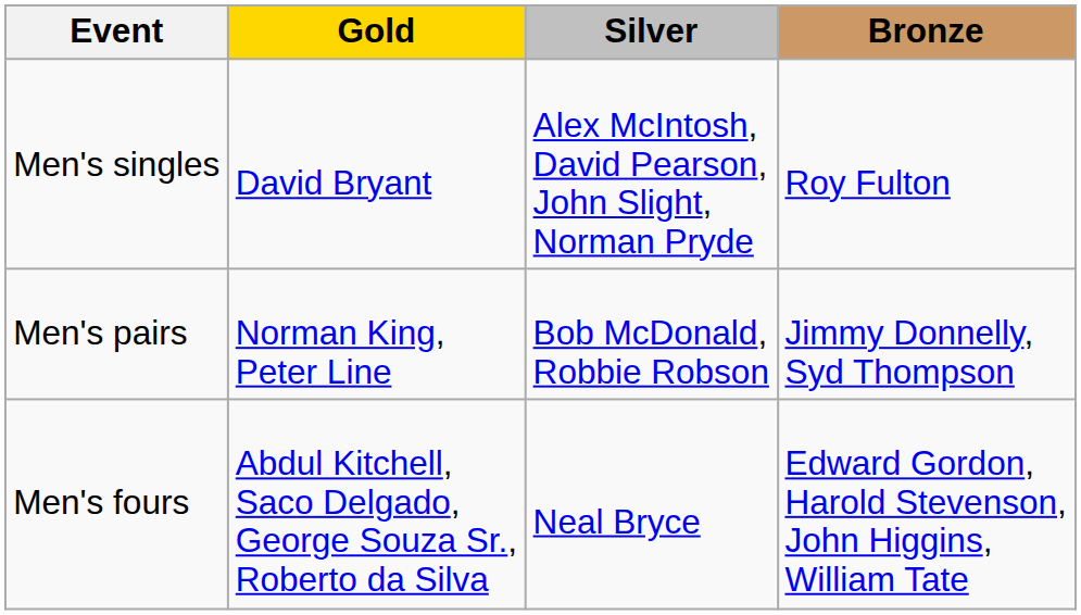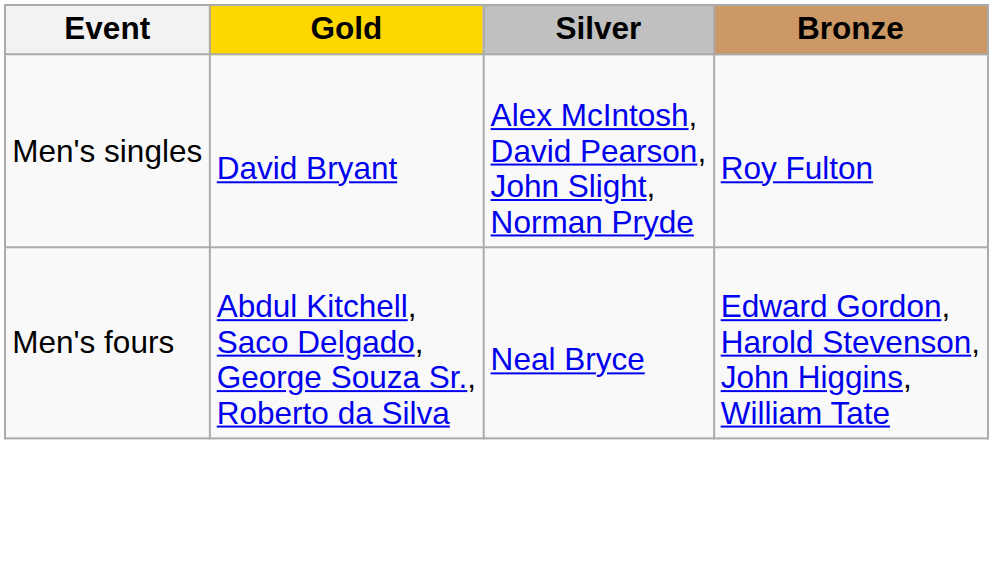 <table class="wikitable" style="font-size: 100%;">
 <tr>
 <th scope=col>Event</th>
 <th scope=col style="background-color: gold;">Gold</th>
 <th scope=col style="background-color: silver;">Silver</th>
 <th scope=col style="background-color: #cc9966;">Bronze</th>
 </tr>
 <tr>
 <td>Men's singles</td>
 <td> <br><a href='#'>David Bryant</a></td>
 <td> <br><a href='#'>Alex McIntosh</a>,<br> <a href='#'>David Pearson</a>,<br> <a href='#'>John Slight</a>,<br> <a href='#'>Norman Pryde</a></td>
 <td> <br><a href='#'>Roy Fulton</a></td>
 </tr>
 <tr>
-<td>Men's pairs</td>
-<td> <br><a href='#'>Norman King</a>, <br> <a href='#'>Peter Line</a></td>
-<td> <br><a href='#'>Bob McDonald</a>, <br> <a href='#'>Robbie Robson</a></td>
-<td> <br><a href='#'>Jimmy Donnelly</a>, <br> <a href='#'>Syd Thompson</a></td>
-</tr>
-<tr>
 <td>Men's fours</td>
 <td> <br><a href='#'>Abdul Kitchell</a>,<br> <a href='#'>Saco Delgado</a>,<br> <a href='#'>George Souza Sr.</a>,<br> <a href='#'>Roberto da Silva</a></td>
 <td> <br><a href='#'>Neal Bryce</a></td>
 <td> <br><a href='#'>Edward Gordon</a>,<br> <a href='#'>Harold Stevenson</a>,<br> <a href='#'>John Higgins</a>,<br> <a href='#'>William Tate</a></td>
 </tr>
 </table>
